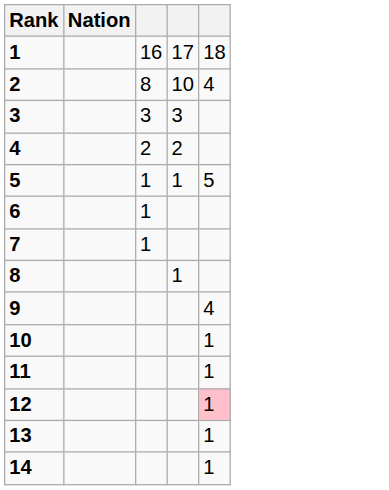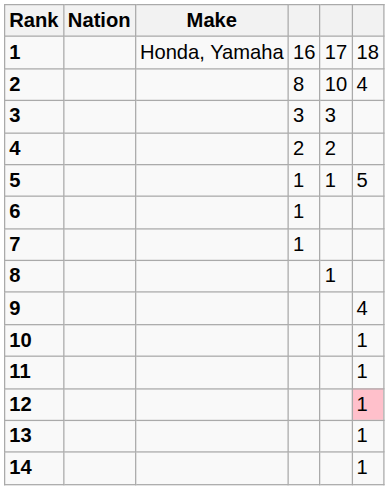 <table class="wikitable">
 <tr>
 <th>Rank</th>
 <th>Nation</th>
+<th>Make</th>
 <th></th>
 <th></th>
 <th></th>
 </tr>
 <tr>
 <td><strong>1</strong></td>
 <td align="left"></td>
+<td>Honda, Yamaha</td>
 <td>16</td>
 <td>17</td>
 <td>18</td>
 </tr>
 <tr>
 <td><strong>2</strong></td>
 <td align="left"></td>
+<td></td>
 <td>8</td>
 <td>10</td>
 <td>4</td>
 </tr>
 <tr>
 <td><strong>3</strong></td>
 <td align="left"></td>
+<td></td>
 <td>3</td>
 <td>3</td>
 <td></td>
 </tr>
 <tr>
 <td><strong>4</strong></td>
 <td align="left"></td>
+<td></td>
 <td>2</td>
 <td>2</td>
 <td></td>
 </tr>
 <tr>
 <td><strong>5</strong></td>
 <td align="left"></td>
+<td></td>
 <td>1</td>
 <td>1</td>
 <td>5</td>
 </tr>
 <tr>
 <td><strong>6</strong></td>
 <td align="left"></td>
+<td></td>
 <td>1</td>
 <td></td>
 <td></td>
 </tr>
 <tr>
 <td><strong>7</strong></td>
 <td align="left"></td>
+<td></td>
 <td>1</td>
 <td></td>
 <td></td>
 </tr>
 <tr>
 <td><strong>8</strong></td>
 <td align="left"></td>
+<td></td>
 <td></td>
 <td>1</td>
 <td></td>
 </tr>
 <tr>
 <td><strong>9</strong></td>
 <td align="left"></td>
 <td></td>
 <td></td>
+<td></td>
 <td>4</td>
 </tr>
 <tr>
 <td><strong>10</strong></td>
 <td align="left"></td>
+<td></td>
 <td></td>
 <td></td>
 <td>1</td>
 </tr>
 <tr>
 <td><strong>11</strong></td>
 <td align="left"></td>
 <td></td>
 <td></td>
+<td></td>
 <td>1</td>
 </tr>
 <tr>
 <td><strong>12</strong></td>
 <td align="left"></td>
+<td></td>
 <td></td>
 <td></td>
 <td style="background: pink;">1</td>
 </tr>
 <tr>
 <td><strong>13</strong></td>
 <td align="left"></td>
 <td></td>
 <td></td>
+<td></td>
 <td>1</td>
 </tr>
 <tr>
 <td><strong>14</strong></td>
 <td align="left"></td>
 <td></td>
 <td></td>
+<td></td>
 <td>1</td>
 </tr>
 </table>
